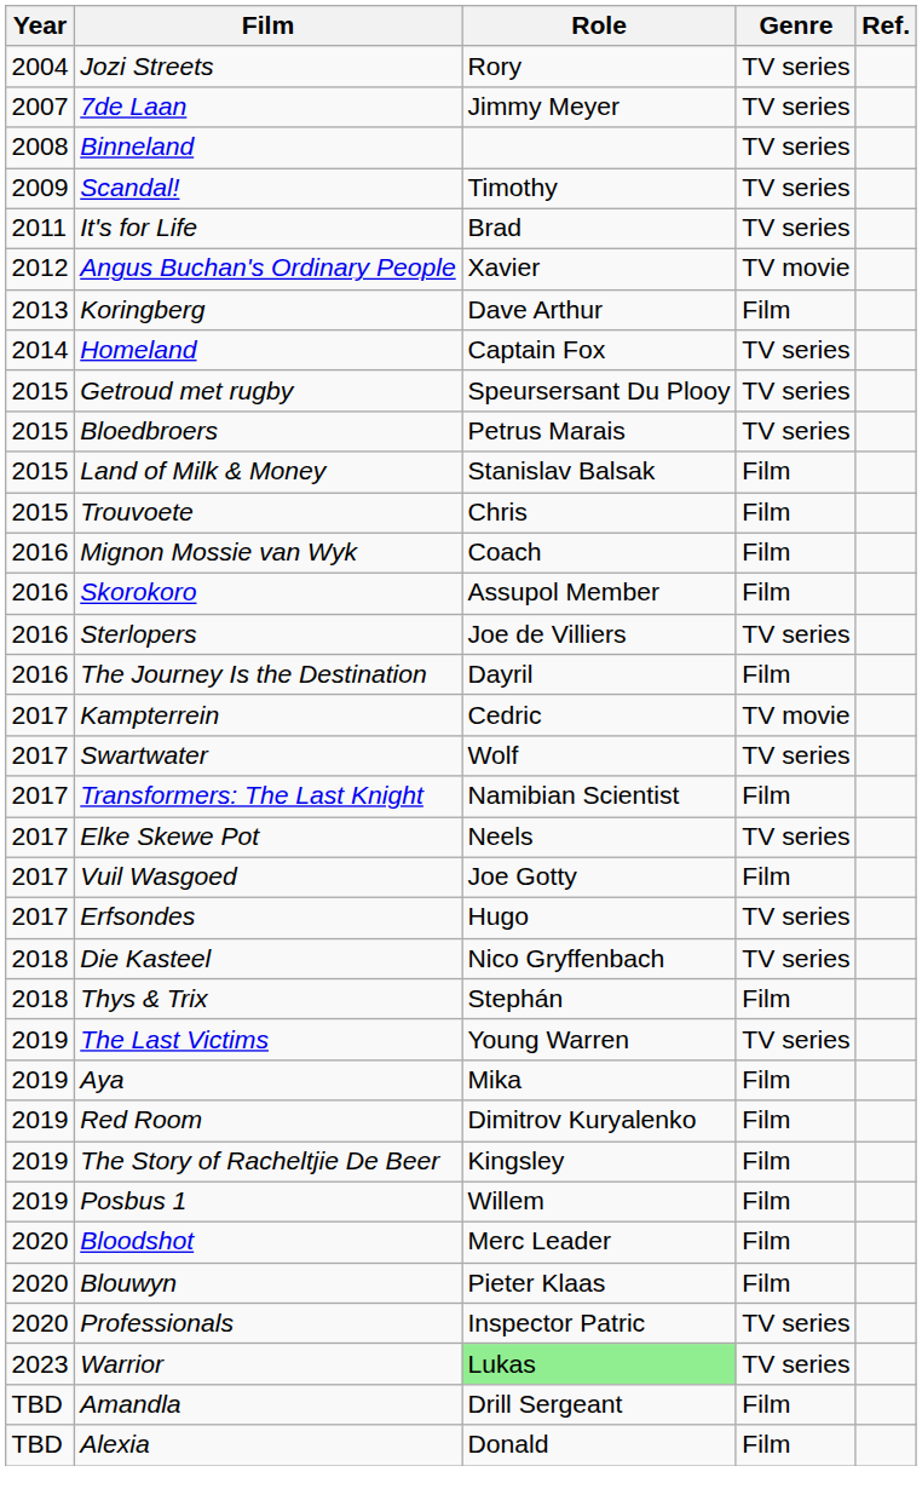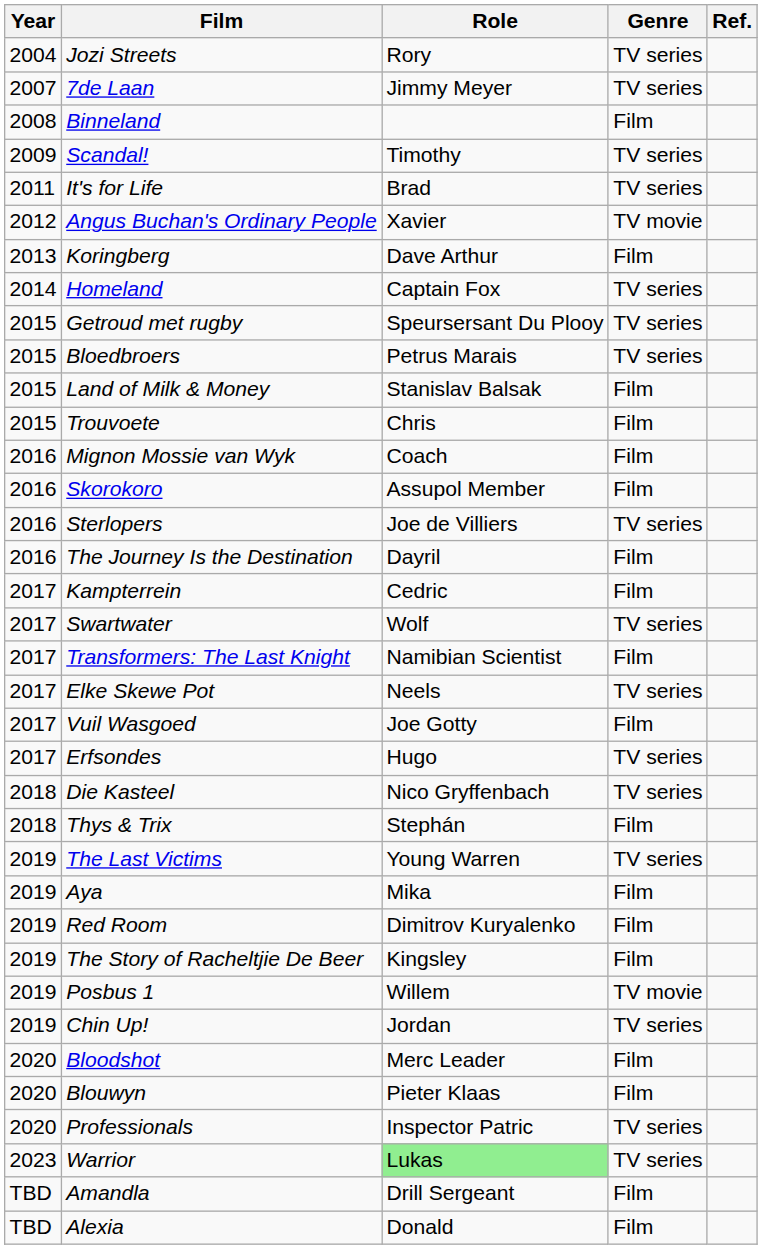 <table class="wikitable">
 <tr>
 <th>Year</th>
 <th>Film</th>
 <th>Role</th>
 <th>Genre</th>
 <th>Ref.</th>
 </tr>
 <tr>
 <td>2004</td>
 <td><em>Jozi Streets</em></td>
 <td>Rory</td>
 <td>TV series</td>
 <td></td>
 </tr>
 <tr>
 <td>2007</td>
 <td><em><a href='#'>7de Laan</a></em></td>
 <td>Jimmy Meyer</td>
 <td>TV series</td>
 <td></td>
 </tr>
 <tr>
 <td>2008</td>
 <td><em><a href='#'>Binneland</a></em></td>
 <td></td>
-<td>TV series</td>
+<td>Film</td>
 <td></td>
 </tr>
 <tr>
 <td>2009</td>
 <td><em><a href='#'>Scandal!</a></em></td>
 <td>Timothy</td>
 <td>TV series</td>
 <td></td>
 </tr>
 <tr>
 <td>2011</td>
 <td><em>It's for Life</em></td>
 <td>Brad</td>
 <td>TV series</td>
 <td></td>
 </tr>
 <tr>
 <td>2012</td>
 <td><em><a href='#'>Angus Buchan's Ordinary People</a></em></td>
 <td>Xavier</td>
 <td>TV movie</td>
 <td></td>
 </tr>
 <tr>
 <td>2013</td>
 <td><em>Koringberg</em></td>
 <td>Dave Arthur</td>
 <td>Film</td>
 <td></td>
 </tr>
 <tr>
 <td>2014</td>
 <td><em><a href='#'>Homeland</a></em></td>
 <td>Captain Fox</td>
 <td>TV series</td>
 <td></td>
 </tr>
 <tr>
 <td>2015</td>
 <td><em>Getroud met rugby</em></td>
 <td>Speursersant Du Plooy</td>
 <td>TV series</td>
 <td></td>
 </tr>
 <tr>
 <td>2015</td>
 <td><em>Bloedbroers</em></td>
 <td>Petrus Marais</td>
 <td>TV series</td>
 <td></td>
 </tr>
 <tr>
 <td>2015</td>
 <td><em>Land of Milk & Money</em></td>
 <td>Stanislav Balsak</td>
 <td>Film</td>
 <td></td>
 </tr>
 <tr>
 <td>2015</td>
 <td><em>Trouvoete</em></td>
 <td>Chris</td>
 <td>Film</td>
 <td></td>
 </tr>
 <tr>
 <td>2016</td>
 <td><em>Mignon Mossie van Wyk</em></td>
 <td>Coach</td>
 <td>Film</td>
 <td></td>
 </tr>
 <tr>
 <td>2016</td>
 <td><em><a href='#'>Skorokoro</a></em></td>
 <td>Assupol Member</td>
 <td>Film</td>
 <td></td>
 </tr>
 <tr>
 <td>2016</td>
 <td><em>Sterlopers</em></td>
 <td>Joe de Villiers</td>
 <td>TV series</td>
 <td></td>
 </tr>
 <tr>
 <td>2016</td>
 <td><em>The Journey Is the Destination</em></td>
 <td>Dayril</td>
 <td>Film</td>
 <td></td>
 </tr>
 <tr>
 <td>2017</td>
 <td><em>Kampterrein</em></td>
 <td>Cedric</td>
-<td>TV movie</td>
+<td>Film</td>
 <td></td>
 </tr>
 <tr>
 <td>2017</td>
 <td><em>Swartwater</em></td>
 <td>Wolf</td>
 <td>TV series</td>
 <td></td>
 </tr>
 <tr>
 <td>2017</td>
 <td><em><a href='#'>Transformers: The Last Knight</a></em></td>
 <td>Namibian Scientist</td>
 <td>Film</td>
 <td></td>
 </tr>
 <tr>
 <td>2017</td>
 <td><em>Elke Skewe Pot</em></td>
 <td>Neels</td>
 <td>TV series</td>
 <td></td>
 </tr>
 <tr>
 <td>2017</td>
 <td><em>Vuil Wasgoed</em></td>
 <td>Joe Gotty</td>
 <td>Film</td>
 <td></td>
 </tr>
 <tr>
 <td>2017</td>
 <td><em>Erfsondes</em></td>
 <td>Hugo</td>
 <td>TV series</td>
 <td></td>
 </tr>
 <tr>
 <td>2018</td>
 <td><em>Die Kasteel</em></td>
 <td>Nico Gryffenbach</td>
 <td>TV series</td>
 <td></td>
 </tr>
 <tr>
 <td>2018</td>
 <td><em>Thys & Trix</em></td>
 <td>Stephán</td>
 <td>Film</td>
 <td></td>
 </tr>
 <tr>
 <td>2019</td>
 <td><em><a href='#'>The Last Victims</a></em></td>
 <td>Young Warren</td>
 <td>TV series</td>
 <td></td>
 </tr>
 <tr>
 <td>2019</td>
 <td><em>Aya</em></td>
 <td>Mika</td>
 <td>Film</td>
 <td></td>
 </tr>
 <tr>
 <td>2019</td>
 <td><em>Red Room</em></td>
 <td>Dimitrov Kuryalenko</td>
 <td>Film</td>
 <td></td>
 </tr>
 <tr>
 <td>2019</td>
 <td><em>The Story of Racheltjie De Beer</em></td>
 <td>Kingsley</td>
 <td>Film</td>
 <td></td>
 </tr>
 <tr>
 <td>2019</td>
 <td><em>Posbus 1</em></td>
 <td>Willem</td>
-<td>Film</td>
+<td>TV movie</td>
+<td></td>
+</tr>
+<tr>
+<td>2019</td>
+<td><em>Chin Up!</em></td>
+<td>Jordan</td>
+<td>TV series</td>
 <td></td>
 </tr>
 <tr>
 <td>2020</td>
 <td><em><a href='#'>Bloodshot</a></em></td>
 <td>Merc Leader</td>
 <td>Film</td>
 <td></td>
 </tr>
 <tr>
 <td>2020</td>
 <td><em>Blouwyn</em></td>
 <td>Pieter Klaas</td>
 <td>Film</td>
 <td></td>
 </tr>
 <tr>
 <td>2020</td>
 <td><em>Professionals</em></td>
 <td>Inspector Patric</td>
 <td>TV series</td>
 <td></td>
 </tr>
 <tr>
 <td>2023</td>
 <td><em>Warrior</em></td>
 <td style="background: lightgreen;">Lukas</td>
 <td>TV series</td>
 <td></td>
 </tr>
 <tr>
 <td>TBD</td>
 <td><em>Amandla</em></td>
 <td>Drill Sergeant</td>
 <td>Film</td>
 <td></td>
 </tr>
 <tr>
 <td>TBD</td>
 <td><em>Alexia</em></td>
 <td>Donald</td>
 <td>Film</td>
 <td></td>
 </tr>
 </table>
